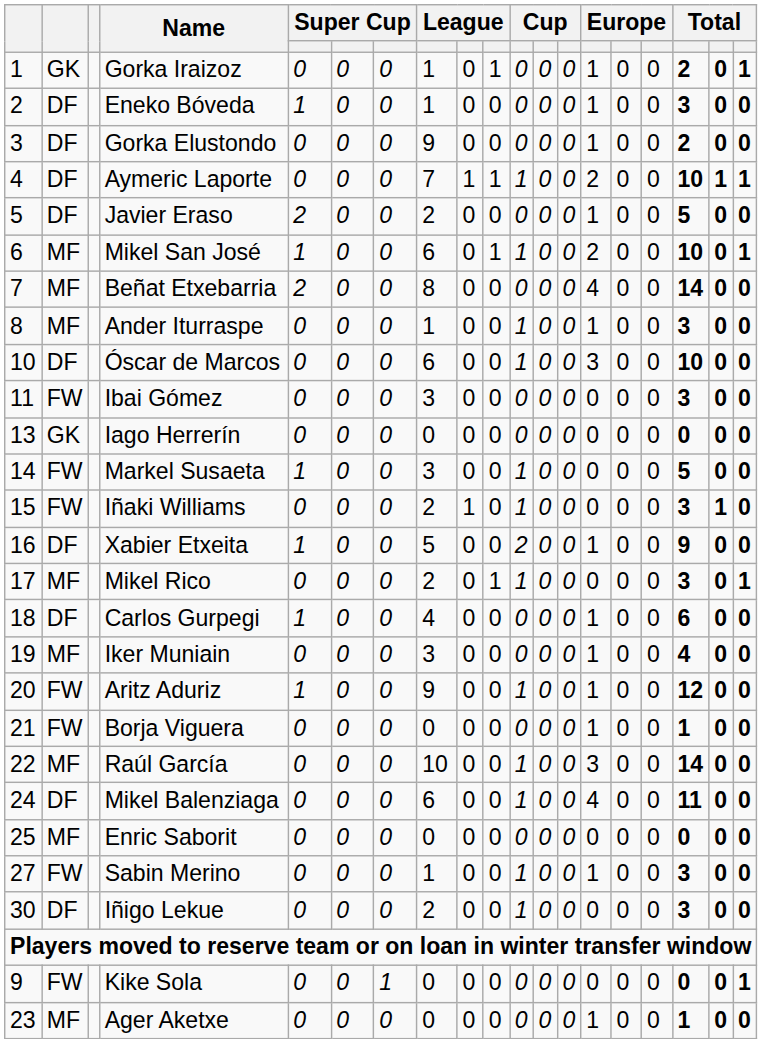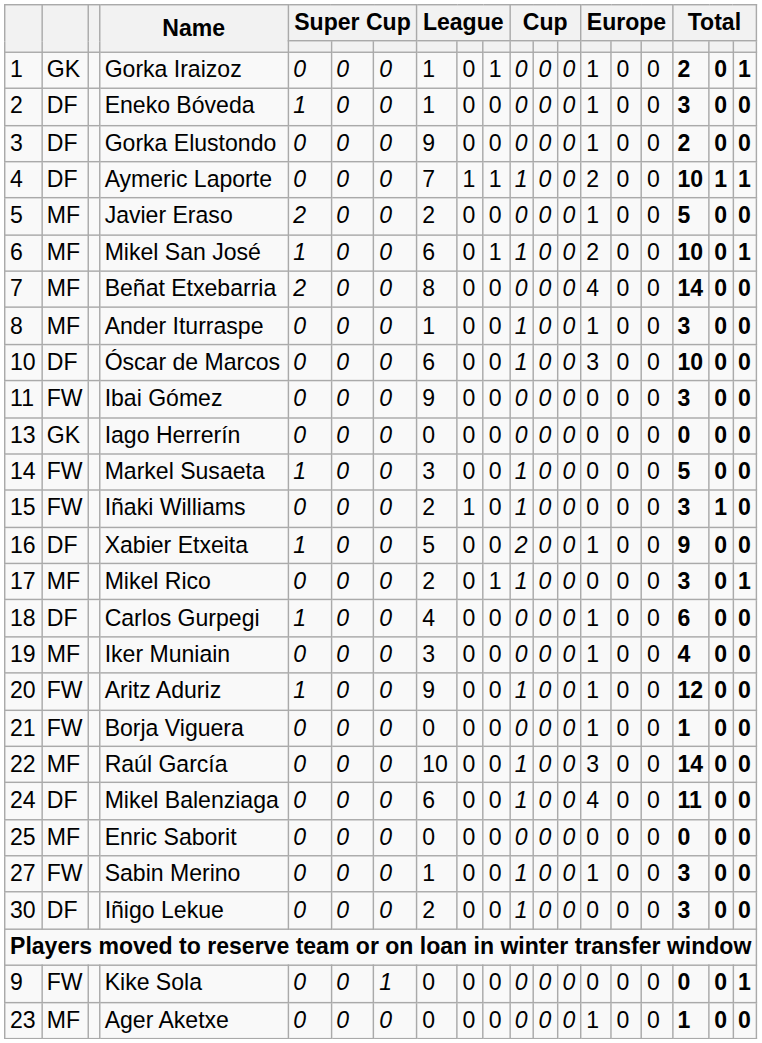 <table class="wikitable sortable">
 <tr>
 <th rowspan=2></th>
 <th rowspan=2></th>
 <th rowspan=2></th>
 <th rowspan=2>Name</th>
 <th colspan=3>Super Cup</th>
 <th colspan=3>League</th>
 <th colspan=3>Cup</th>
 <th colspan=3>Europe</th>
 <th colspan=3>Total</th>
 </tr>
 <tr>
 <th></th>
 <th></th>
 <th></th>
 <th></th>
 <th></th>
 <th></th>
 <th></th>
 <th></th>
 <th></th>
 <th></th>
 <th></th>
 <th></th>
 <th></th>
 <th></th>
 <th></th>
 </tr>
 <tr>
 <td>1</td>
 <td>GK</td>
 <td></td>
 <td>Gorka Iraizoz</td>
 <td><em>0</em></td>
 <td><em>0</em></td>
 <td><em>0</em></td>
 <td>1</td>
 <td>0</td>
 <td>1</td>
 <td><em>0</em></td>
 <td><em>0</em></td>
 <td><em>0</em></td>
 <td>1</td>
 <td>0</td>
 <td>0</td>
 <td><strong>2</strong></td>
 <td><strong>0</strong></td>
 <td><strong>1</strong></td>
 </tr>
 <tr>
 <td>2</td>
 <td>DF</td>
 <td></td>
 <td>Eneko Bóveda</td>
 <td><em>1</em></td>
 <td><em>0</em></td>
 <td><em>0</em></td>
 <td>1</td>
 <td>0</td>
 <td>0</td>
 <td><em>0</em></td>
 <td><em>0</em></td>
 <td><em>0</em></td>
 <td>1</td>
 <td>0</td>
 <td>0</td>
 <td><strong>3</strong></td>
 <td><strong>0</strong></td>
 <td><strong>0</strong></td>
 </tr>
 <tr>
 <td>3</td>
 <td>DF</td>
 <td></td>
 <td>Gorka Elustondo</td>
 <td><em>0</em></td>
 <td><em>0</em></td>
 <td><em>0</em></td>
 <td>9</td>
 <td>0</td>
 <td>0</td>
 <td><em>0</em></td>
 <td><em>0</em></td>
 <td><em>0</em></td>
 <td>1</td>
 <td>0</td>
 <td>0</td>
 <td><strong>2</strong></td>
 <td><strong>0</strong></td>
 <td><strong>0</strong></td>
 </tr>
 <tr>
 <td>4</td>
 <td>DF</td>
 <td></td>
 <td>Aymeric Laporte</td>
 <td><em>0</em></td>
 <td><em>0</em></td>
 <td><em>0</em></td>
 <td>7</td>
 <td>1</td>
 <td>1</td>
 <td><em>1</em></td>
 <td><em>0</em></td>
 <td><em>0</em></td>
 <td>2</td>
 <td>0</td>
 <td>0</td>
 <td><strong>10</strong></td>
 <td><strong>1</strong></td>
 <td><strong>1</strong></td>
 </tr>
 <tr>
 <td>5</td>
-<td>DF</td>
+<td>MF</td>
 <td></td>
 <td>Javier Eraso</td>
 <td><em>2</em></td>
 <td><em>0</em></td>
 <td><em>0</em></td>
 <td>2</td>
 <td>0</td>
 <td>0</td>
 <td><em>0</em></td>
 <td><em>0</em></td>
 <td><em>0</em></td>
 <td>1</td>
 <td>0</td>
 <td>0</td>
 <td><strong>5</strong></td>
 <td><strong>0</strong></td>
 <td><strong>0</strong></td>
 </tr>
 <tr>
 <td>6</td>
 <td>MF</td>
 <td></td>
 <td>Mikel San José</td>
 <td><em>1</em></td>
 <td><em>0</em></td>
 <td><em>0</em></td>
 <td>6</td>
 <td>0</td>
 <td>1</td>
 <td><em>1</em></td>
 <td><em>0</em></td>
 <td><em>0</em></td>
 <td>2</td>
 <td>0</td>
 <td>0</td>
 <td><strong>10</strong></td>
 <td><strong>0</strong></td>
 <td><strong>1</strong></td>
 </tr>
 <tr>
 <td>7</td>
 <td>MF</td>
 <td></td>
 <td>Beñat Etxebarria</td>
 <td><em>2</em></td>
 <td><em>0</em></td>
 <td><em>0</em></td>
 <td>8</td>
 <td>0</td>
 <td>0</td>
 <td><em>0</em></td>
 <td><em>0</em></td>
 <td><em>0</em></td>
 <td>4</td>
 <td>0</td>
 <td>0</td>
 <td><strong>14</strong></td>
 <td><strong>0</strong></td>
 <td><strong>0</strong></td>
 </tr>
 <tr>
 <td>8</td>
 <td>MF</td>
 <td></td>
 <td>Ander Iturraspe</td>
 <td><em>0</em></td>
 <td><em>0</em></td>
 <td><em>0</em></td>
 <td>1</td>
 <td>0</td>
 <td>0</td>
 <td><em>1</em></td>
 <td><em>0</em></td>
 <td><em>0</em></td>
 <td>1</td>
 <td>0</td>
 <td>0</td>
 <td><strong>3</strong></td>
 <td><strong>0</strong></td>
 <td><strong>0</strong></td>
 </tr>
 <tr>
 <td>10</td>
 <td>DF</td>
 <td></td>
 <td>Óscar de Marcos</td>
 <td><em>0</em></td>
 <td><em>0</em></td>
 <td><em>0</em></td>
 <td>6</td>
 <td>0</td>
 <td>0</td>
 <td><em>1</em></td>
 <td><em>0</em></td>
 <td><em>0</em></td>
 <td>3</td>
 <td>0</td>
 <td>0</td>
 <td><strong>10</strong></td>
 <td><strong>0</strong></td>
 <td><strong>0</strong></td>
 </tr>
 <tr>
 <td>11</td>
 <td>FW</td>
 <td></td>
 <td>Ibai Gómez</td>
 <td><em>0</em></td>
 <td><em>0</em></td>
 <td><em>0</em></td>
-<td>3</td>
+<td>9</td>
 <td>0</td>
 <td>0</td>
 <td><em>0</em></td>
 <td><em>0</em></td>
 <td><em>0</em></td>
 <td>0</td>
 <td>0</td>
 <td>0</td>
 <td><strong>3</strong></td>
 <td><strong>0</strong></td>
 <td><strong>0</strong></td>
 </tr>
 <tr>
 <td>13</td>
 <td>GK</td>
 <td></td>
 <td>Iago Herrerín</td>
 <td><em>0</em></td>
 <td><em>0</em></td>
 <td><em>0</em></td>
 <td>0</td>
 <td>0</td>
 <td>0</td>
 <td><em>0</em></td>
 <td><em>0</em></td>
 <td><em>0</em></td>
 <td>0</td>
 <td>0</td>
 <td>0</td>
 <td><strong>0</strong></td>
 <td><strong>0</strong></td>
 <td><strong>0</strong></td>
 </tr>
 <tr>
 <td>14</td>
 <td>FW</td>
 <td></td>
 <td>Markel Susaeta</td>
 <td><em>1</em></td>
 <td><em>0</em></td>
 <td><em>0</em></td>
 <td>3</td>
 <td>0</td>
 <td>0</td>
 <td><em>1</em></td>
 <td><em>0</em></td>
 <td><em>0</em></td>
 <td>0</td>
 <td>0</td>
 <td>0</td>
 <td><strong>5</strong></td>
 <td><strong>0</strong></td>
 <td><strong>0</strong></td>
 </tr>
 <tr>
 <td>15</td>
 <td>FW</td>
 <td></td>
 <td>Iñaki Williams</td>
 <td><em>0</em></td>
 <td><em>0</em></td>
 <td><em>0</em></td>
 <td>2</td>
 <td>1</td>
 <td>0</td>
 <td><em>1</em></td>
 <td><em>0</em></td>
 <td><em>0</em></td>
 <td>0</td>
 <td>0</td>
 <td>0</td>
 <td><strong>3</strong></td>
 <td><strong>1</strong></td>
 <td><strong>0</strong></td>
 </tr>
 <tr>
 <td>16</td>
 <td>DF</td>
 <td></td>
 <td>Xabier Etxeita</td>
 <td><em>1</em></td>
 <td><em>0</em></td>
 <td><em>0</em></td>
 <td>5</td>
 <td>0</td>
 <td>0</td>
 <td><em>2</em></td>
 <td><em>0</em></td>
 <td><em>0</em></td>
 <td>1</td>
 <td>0</td>
 <td>0</td>
 <td><strong>9</strong></td>
 <td><strong>0</strong></td>
 <td><strong>0</strong></td>
 </tr>
 <tr>
 <td>17</td>
 <td>MF</td>
 <td></td>
 <td>Mikel Rico</td>
 <td><em>0</em></td>
 <td><em>0</em></td>
 <td><em>0</em></td>
 <td>2</td>
 <td>0</td>
 <td>1</td>
 <td><em>1</em></td>
 <td><em>0</em></td>
 <td><em>0</em></td>
 <td>0</td>
 <td>0</td>
 <td>0</td>
 <td><strong>3</strong></td>
 <td><strong>0</strong></td>
 <td><strong>1</strong></td>
 </tr>
 <tr>
 <td>18</td>
 <td>DF</td>
 <td></td>
 <td>Carlos Gurpegi</td>
 <td><em>1</em></td>
 <td><em>0</em></td>
 <td><em>0</em></td>
 <td>4</td>
 <td>0</td>
 <td>0</td>
 <td><em>0</em></td>
 <td><em>0</em></td>
 <td><em>0</em></td>
 <td>1</td>
 <td>0</td>
 <td>0</td>
 <td><strong>6</strong></td>
 <td><strong>0</strong></td>
 <td><strong>0</strong></td>
 </tr>
 <tr>
 <td>19</td>
 <td>MF</td>
 <td></td>
 <td>Iker Muniain</td>
 <td><em>0</em></td>
 <td><em>0</em></td>
 <td><em>0</em></td>
 <td>3</td>
 <td>0</td>
 <td>0</td>
 <td><em>0</em></td>
 <td><em>0</em></td>
 <td><em>0</em></td>
 <td>1</td>
 <td>0</td>
 <td>0</td>
 <td><strong>4</strong></td>
 <td><strong>0</strong></td>
 <td><strong>0</strong></td>
 </tr>
 <tr>
 <td>20</td>
 <td>FW</td>
 <td></td>
 <td>Aritz Aduriz</td>
 <td><em>1</em></td>
 <td><em>0</em></td>
 <td><em>0</em></td>
 <td>9</td>
 <td>0</td>
 <td>0</td>
 <td><em>1</em></td>
 <td><em>0</em></td>
 <td><em>0</em></td>
 <td>1</td>
 <td>0</td>
 <td>0</td>
 <td><strong>12</strong></td>
 <td><strong>0</strong></td>
 <td><strong>0</strong></td>
 </tr>
 <tr>
 <td>21</td>
 <td>FW</td>
 <td></td>
 <td>Borja Viguera</td>
 <td><em>0</em></td>
 <td><em>0</em></td>
 <td><em>0</em></td>
 <td>0</td>
 <td>0</td>
 <td>0</td>
 <td><em>0</em></td>
 <td><em>0</em></td>
 <td><em>0</em></td>
 <td>1</td>
 <td>0</td>
 <td>0</td>
 <td><strong>1</strong></td>
 <td><strong>0</strong></td>
 <td><strong>0</strong></td>
 </tr>
 <tr>
 <td>22</td>
 <td>MF</td>
 <td></td>
 <td>Raúl García</td>
 <td><em>0</em></td>
 <td><em>0</em></td>
 <td><em>0</em></td>
 <td>10</td>
 <td>0</td>
 <td>0</td>
 <td><em>1</em></td>
 <td><em>0</em></td>
 <td><em>0</em></td>
 <td>3</td>
 <td>0</td>
 <td>0</td>
 <td><strong>14</strong></td>
 <td><strong>0</strong></td>
 <td><strong>0</strong></td>
 </tr>
 <tr>
 <td>24</td>
 <td>DF</td>
 <td></td>
 <td>Mikel Balenziaga</td>
 <td><em>0</em></td>
 <td><em>0</em></td>
 <td><em>0</em></td>
 <td>6</td>
 <td>0</td>
 <td>0</td>
 <td><em>1</em></td>
 <td><em>0</em></td>
 <td><em>0</em></td>
 <td>4</td>
 <td>0</td>
 <td>0</td>
 <td><strong>11</strong></td>
 <td><strong>0</strong></td>
 <td><strong>0</strong></td>
 </tr>
 <tr>
 <td>25</td>
 <td>MF</td>
 <td></td>
 <td>Enric Saborit</td>
 <td><em>0</em></td>
 <td><em>0</em></td>
 <td><em>0</em></td>
 <td>0</td>
 <td>0</td>
 <td>0</td>
 <td><em>0</em></td>
 <td><em>0</em></td>
 <td><em>0</em></td>
 <td>0</td>
 <td>0</td>
 <td>0</td>
 <td><strong>0</strong></td>
 <td><strong>0</strong></td>
 <td><strong>0</strong></td>
 </tr>
 <tr>
 <td>27</td>
 <td>FW</td>
 <td></td>
 <td>Sabin Merino</td>
 <td><em>0</em></td>
 <td><em>0</em></td>
 <td><em>0</em></td>
 <td>1</td>
 <td>0</td>
 <td>0</td>
 <td><em>1</em></td>
 <td><em>0</em></td>
 <td><em>0</em></td>
 <td>1</td>
 <td>0</td>
 <td>0</td>
 <td><strong>3</strong></td>
 <td><strong>0</strong></td>
 <td><strong>0</strong></td>
 </tr>
 <tr>
 <td>30</td>
 <td>DF</td>
 <td></td>
 <td>Iñigo Lekue</td>
 <td><em>0</em></td>
 <td><em>0</em></td>
 <td><em>0</em></td>
 <td>2</td>
 <td>0</td>
 <td>0</td>
 <td><em>1</em></td>
 <td><em>0</em></td>
 <td><em>0</em></td>
 <td>0</td>
 <td>0</td>
 <td>0</td>
 <td><strong>3</strong></td>
 <td><strong>0</strong></td>
 <td><strong>0</strong></td>
 </tr>
 <tr>
 <td colspan=19><strong>Players moved to reserve team or on loan in winter transfer window</strong></td>
 </tr>
 <tr>
 <td>9</td>
 <td>FW</td>
 <td></td>
 <td>Kike Sola</td>
 <td><em>0</em></td>
 <td><em>0</em></td>
 <td><em>1</em></td>
 <td>0</td>
 <td>0</td>
 <td>0</td>
 <td><em>0</em></td>
 <td><em>0</em></td>
 <td><em>0</em></td>
 <td>0</td>
 <td>0</td>
 <td>0</td>
 <td><strong>0</strong></td>
 <td><strong>0</strong></td>
 <td><strong>1</strong></td>
 </tr>
 <tr>
 <td>23</td>
 <td>MF</td>
 <td></td>
 <td>Ager Aketxe</td>
 <td><em>0</em></td>
 <td><em>0</em></td>
 <td><em>0</em></td>
 <td>0</td>
 <td>0</td>
 <td>0</td>
 <td><em>0</em></td>
 <td><em>0</em></td>
 <td><em>0</em></td>
 <td>1</td>
 <td>0</td>
 <td>0</td>
 <td><strong>1</strong></td>
 <td><strong>0</strong></td>
 <td><strong>0</strong></td>
 </tr>
 </table>
